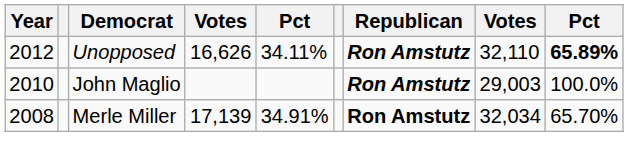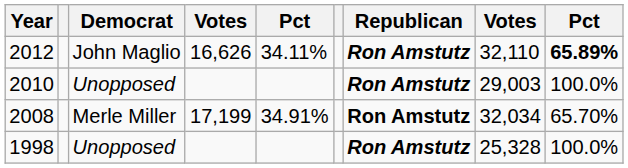 <table class="wikitable" style="margin:0.5em ; font-size:95%">
 <tr>
 <th>Year</th>
 <th></th>
 <th>Democrat</th>
 <th>Votes</th>
 <th>Pct</th>
 <th></th>
 <th>Republican</th>
 <th>Votes</th>
 <th>Pct</th>
 </tr>
 <tr>
 <td>2012</td>
 <td></td>
-<td><em>Unopposed</em></td>
+<td>John Maglio</td>
 <td>16,626</td>
 <td>34.11%</td>
 <td></td>
 <td><strong><em>Ron Amstutz</em></strong></td>
 <td>32,110</td>
 <td><strong>65.89%</strong></td>
 </tr>
 <tr>
 <td>2010</td>
 <td></td>
-<td>John Maglio</td>
+<td><em>Unopposed</em></td>
 <td></td>
 <td></td>
 <td></td>
 <td><strong><em>Ron Amstutz</em></strong></td>
 <td>29,003</td>
 <td>100.0%</td>
 </tr>
 <tr>
 <td>2008</td>
 <td></td>
 <td>Merle Miller</td>
-<td>17,139</td>
+<td>17,199</td>
 <td>34.91%</td>
 <td></td>
 <td><strong>Ron Amstutz</strong></td>
 <td>32,034</td>
 <td>65.70%</td>
 </tr>
+<tr>
+<td>1998</td>
+<td></td>
+<td><em>Unopposed</em></td>
+<td></td>
+<td></td>
+<td></td>
+<td><strong><em>Ron Amstutz</em></strong></td>
+<td>25,328</td>
+<td>100.0%</td>
+</tr>
 </table>
